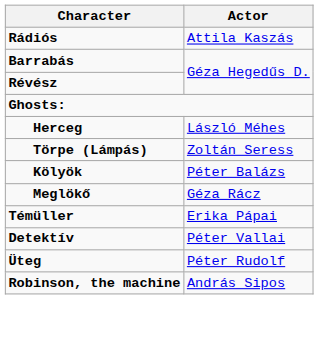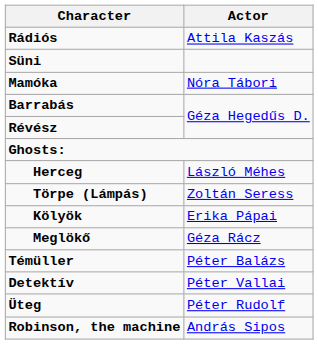 <table class="wikitable" style="float:right;">
 <tr>
 <th>Character</th>
 <th>Actor</th>
 </tr>
 <tr>
 <td><strong>Rádiós</strong></td>
 <td><a href='#'>Attila Kaszás</a></td>
+</tr>
+<tr>
+<td><strong>Süni</strong></td>
+<td></td>
+</tr>
+<tr>
+<td><strong>Mamóka</strong></td>
+<td><a href='#'>Nóra Tábori</a></td>
 </tr>
 <tr>
 <td><strong>Barrabás</strong></td>
 <td rowspan="2"><a href='#'>Géza Hegedűs D.</a></td>
 </tr>
 <tr>
 <td><strong>Révész</strong></td>
 </tr>
 <tr>
 <td colspan="2"><strong>Ghosts:</strong></td>
 </tr>
 <tr>
 <td style="padding-left:2em;"><strong>Herceg</strong></td>
 <td><a href='#'>László Méhes</a></td>
 </tr>
 <tr>
 <td style="padding-left:2em;"><strong>Törpe (Lámpás)</strong></td>
 <td><a href='#'>Zoltán Seress</a></td>
 </tr>
 <tr>
 <td style="padding-left:2em;"><strong>Kölyök</strong></td>
-<td><a href='#'>Péter Balázs</a></td>
+<td><a href='#'>Erika Pápai</a></td>
 </tr>
 <tr>
 <td style="padding-left:2em;"><strong>Meglökő</strong></td>
 <td><a href='#'>Géza Rácz</a></td>
 </tr>
 <tr>
 <td><strong>Témüller</strong></td>
-<td><a href='#'>Erika Pápai</a></td>
+<td><a href='#'>Péter Balázs</a></td>
 </tr>
 <tr>
 <td><strong>Detektív</strong></td>
 <td><a href='#'>Péter Vallai</a></td>
 </tr>
 <tr>
 <td><strong>Üteg</strong></td>
 <td><a href='#'>Péter Rudolf</a></td>
 </tr>
 <tr>
 <td><strong>Robinson, the machine</strong></td>
 <td><a href='#'>András Sipos</a></td>
 </tr>
 </table>
